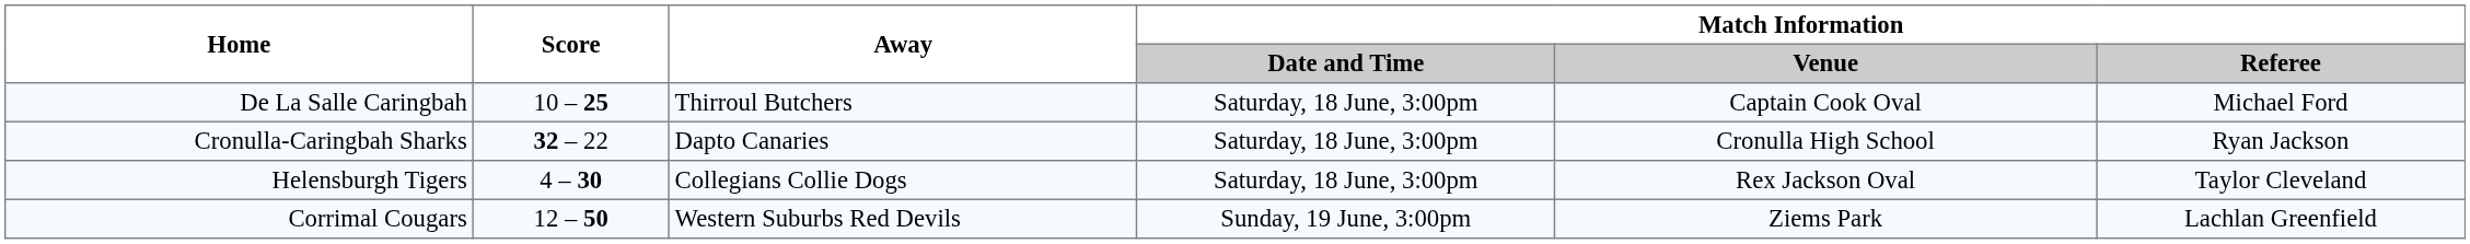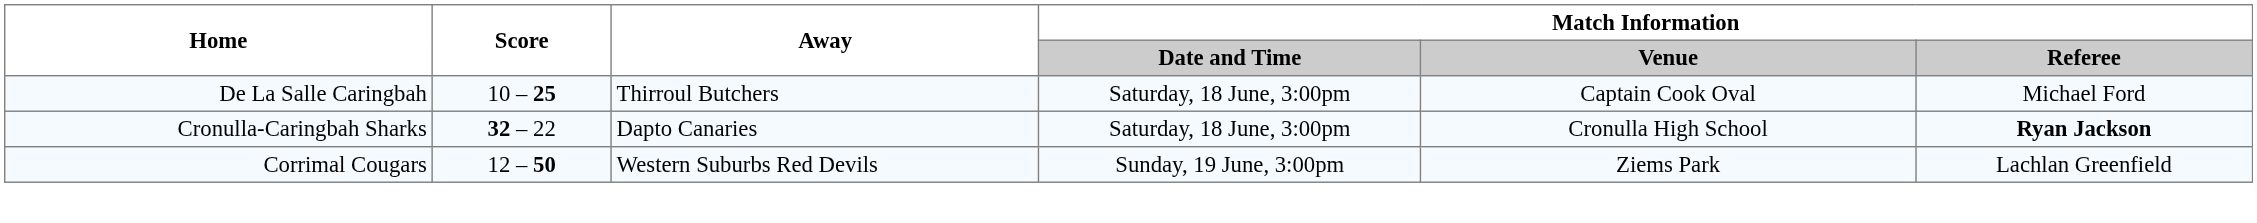 <table border="1" cellpadding="3" cellspacing="0" width="100%" style="border-collapse:collapse;  text-align:center;">
 <tr>
 <th rowspan="2" width="19%">Home</th>
 <th rowspan="2" width="8%">Score</th>
 <th rowspan="2" width="19%">Away</th>
 <th colspan="3">Match Information</th>
 </tr>
 <tr style="background:#CCCCCC">
 <th width="17%">Date and Time</th>
 <th width="22%">Venue</th>
 <th width="50%">Referee</th>
 </tr>
 <tr style="text-align:center; background:#f5faff;">
 <td align="right">De La Salle Caringbah </td>
 <td>10 – <strong>25</strong></td>
 <td align="left"> Thirroul Butchers</td>
 <td>Saturday, 18 June, 3:00pm</td>
 <td>Captain Cook Oval</td>
 <td>Michael Ford</td>
 </tr>
 <tr style="text-align:center; background:#f5faff;">
 <td align="right">Cronulla-Caringbah Sharks </td>
 <td><strong>32</strong> – 22</td>
 <td align="left"> Dapto Canaries</td>
 <td>Saturday, 18 June, 3:00pm</td>
 <td>Cronulla High School</td>
-<td>Ryan Jackson</td>
-</tr>
-<tr style="text-align:center; background:#f5faff;">
-<td align="right">Helensburgh Tigers </td>
-<td>4 – <strong>30</strong></td>
-<td align="left"> Collegians Collie Dogs</td>
-<td>Saturday, 18 June, 3:00pm</td>
-<td>Rex Jackson Oval</td>
-<td>Taylor Cleveland</td>
+<td><strong>Ryan Jackson</strong></td>
 </tr>
 <tr style="text-align:center; background:#f5faff;">
 <td align="right">Corrimal Cougars </td>
 <td>12 – <strong>50</strong></td>
 <td align="left"> Western Suburbs Red Devils</td>
 <td>Sunday, 19 June, 3:00pm</td>
 <td>Ziems Park</td>
 <td>Lachlan Greenfield</td>
 </tr>
 </table>
